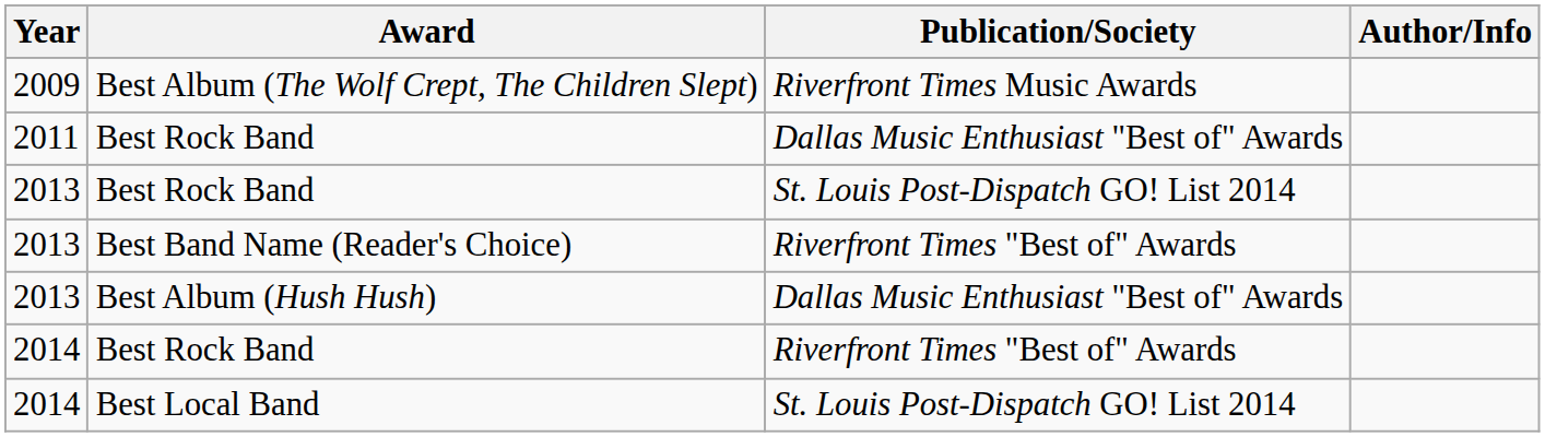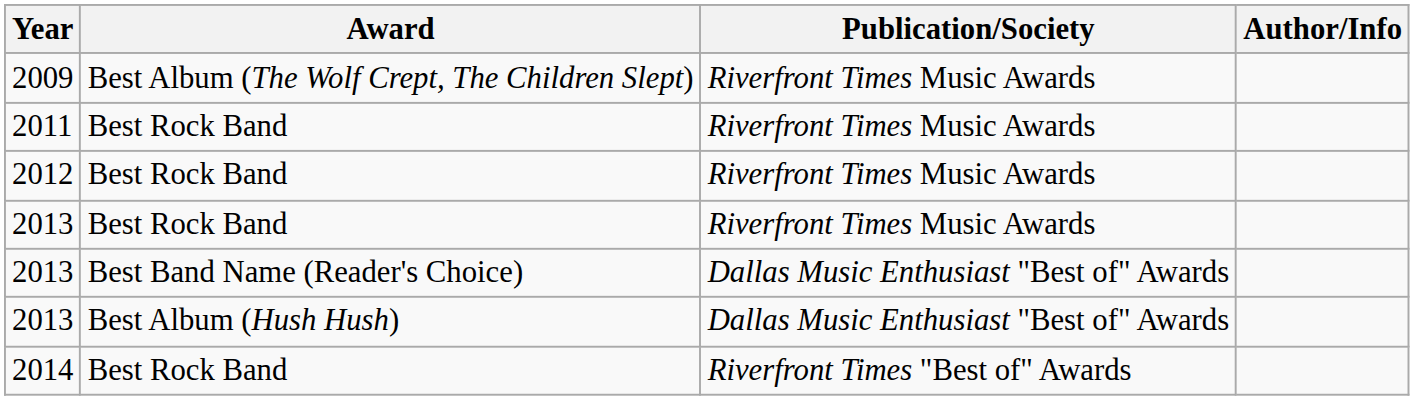 <table class="wikitable sortable">
 <tr>
 <th>Year</th>
 <th>Award</th>
 <th>Publication/Society</th>
 <th>Author/Info</th>
 </tr>
 <tr>
 <td>2009</td>
 <td>Best Album (<em>The Wolf Crept, The Children Slept</em>)</td>
 <td><em>Riverfront Times</em> Music Awards</td>
 <td></td>
 </tr>
 <tr>
 <td>2011</td>
 <td>Best Rock Band</td>
-<td><em>Dallas Music Enthusiast</em> "Best of" Awards</td>
+<td><em>Riverfront Times</em> Music Awards</td>
+<td></td>
+</tr>
+<tr>
+<td>2012</td>
+<td>Best Rock Band</td>
+<td><em>Riverfront Times</em> Music Awards</td>
 <td></td>
 </tr>
 <tr>
 <td>2013</td>
 <td>Best Rock Band</td>
-<td><em>St. Louis Post-Dispatch</em> GO! List 2014</td>
+<td><em>Riverfront Times</em> Music Awards</td>
 <td></td>
 </tr>
 <tr>
 <td>2013</td>
 <td>Best Band Name (Reader's Choice)</td>
-<td><em>Riverfront Times</em> "Best of" Awards</td>
+<td><em>Dallas Music Enthusiast</em> "Best of" Awards</td>
 <td></td>
 </tr>
 <tr>
 <td>2013</td>
 <td>Best Album (<em>Hush Hush</em>)</td>
 <td><em>Dallas Music Enthusiast</em> "Best of" Awards</td>
 <td></td>
 </tr>
 <tr>
 <td>2014</td>
 <td>Best Rock Band</td>
 <td><em>Riverfront Times</em> "Best of" Awards</td>
 <td></td>
 </tr>
-<tr>
-<td>2014</td>
-<td>Best Local Band</td>
-<td><em>St. Louis Post-Dispatch</em> GO! List 2014</td>
-<td></td>
-</tr>
 </table>
